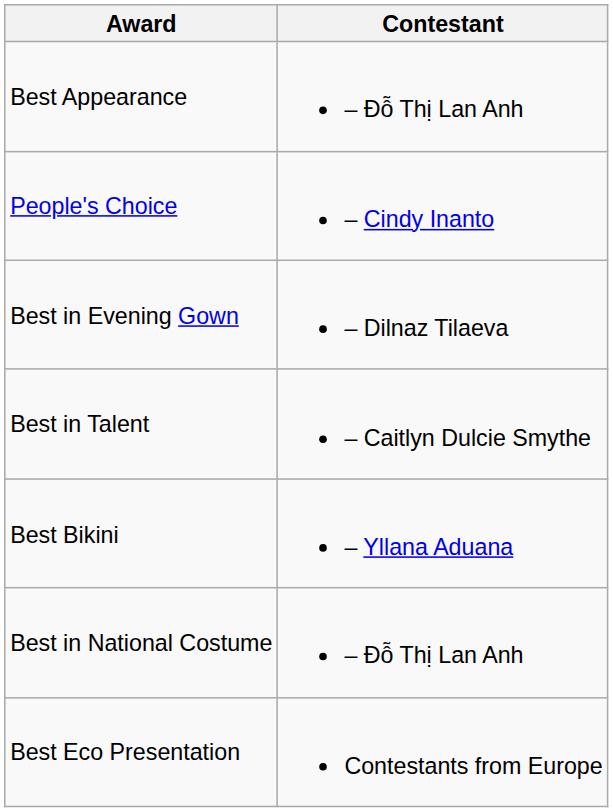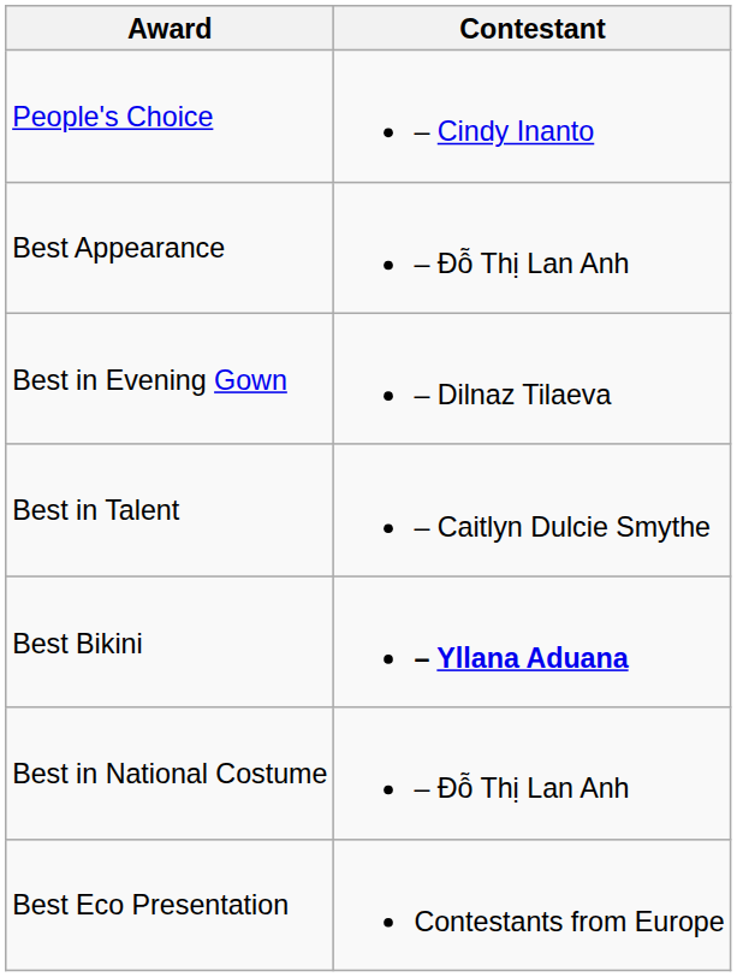 <table class="wikitable sortable unsortable" style="font-size: 95%;">
 <tr>
 <th>Award</th>
 <th>Contestant</th>
 </tr>
 <tr>
+<td><a href='#'>People's Choice</a></td>
+<td><br><ul><li> – <a href='#'>Cindy Inanto</a></li></ul></td>
+</tr>
+<tr>
 <td>Best Appearance</td>
 <td><br><ul><li> – Đỗ Thị Lan Anh</li></ul></td>
-</tr>
-<tr>
-<td><a href='#'>People's Choice</a></td>
-<td><br><ul><li> – <a href='#'>Cindy Inanto</a></li></ul></td>
 </tr>
 <tr>
 <td>Best in Evening <a href='#'>Gown</a></td>
 <td><br><ul><li> – Dilnaz Tilaeva</li></ul></td>
 </tr>
 <tr>
 <td>Best in Talent</td>
 <td><br><ul><li> – Caitlyn Dulcie Smythe</li></ul></td>
 </tr>
 <tr>
 <td>Best Bikini</td>
-<td><br><ul><li> – <a href='#'>Yllana Aduana</a></li></ul></td>
+<td><strong><br><ul><li> – <a href='#'>Yllana Aduana</a></li></ul></strong></td>
 </tr>
 <tr>
 <td>Best in National Costume</td>
 <td><br><ul><li> – Đỗ Thị Lan Anh</li></ul></td>
 </tr>
 <tr>
 <td>Best Eco Presentation</td>
 <td><br><ul><li> Contestants from Europe<em></em></li></ul></td>
 </tr>
 </table>
